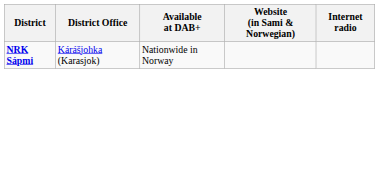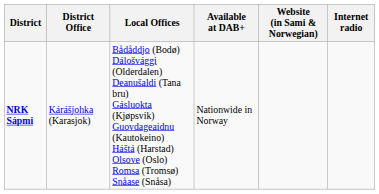 <table class="wikitable">
 <tr>
 <th>District</th>
 <th>District Office</th>
+<th>Local Offices</th>
 <th>Available<br>at DAB+</th>
 <th>Website <br>(in Sami & Norwegian)</th>
 <th>Internet radio</th>
 </tr>
 <tr>
 <td><strong><a href='#'>NRK Sápmi</a></strong></td>
 <td><a href='#'>Kárášjohka</a> (Karasjok)</td>
+<td><a href='#'>Bådåddjo</a> (Bodø)<br><a href='#'>Dálošvággi</a> (Olderdalen)<br><a href='#'>Deanušaldi</a> (Tana bru)<br><a href='#'>Gásluokta</a> (Kjøpsvik)<br><a href='#'>Guovdageaidnu</a> (Kautokeino)<br><a href='#'>Háštá</a> (Harstad)<br><a href='#'>Olsove</a> (Oslo)<br><a href='#'>Romsa</a> (Tromsø)<br><a href='#'>Snåase</a> (Snåsa)</td>
 <td>Nationwide in Norway</td>
 <td></td>
 <td></td>
 </tr>
 </table>
